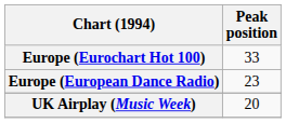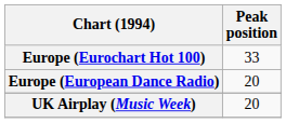 <table class="wikitable sortable plainrowheaders" style="text-align:center">
 <tr>
 <th scope="col">Chart (1994)</th>
 <th scope="col">Peak<br>position</th>
 </tr>
 <tr>
 <th scope="row">Europe (<a href='#'>Eurochart Hot 100</a>)</th>
 <td>33</td>
 </tr>
 <tr>
 <th scope="row">Europe (<a href='#'>European Dance Radio</a>)</th>
-<td>23</td>
+<td>20</td>
 </tr>
 <tr>
 </tr>
 <tr>
 </tr>
 <tr>
 </tr>
 <tr>
 <th scope="row">UK Airplay (<em><a href='#'>Music Week</a></em>)</th>
 <td>20</td>
 </tr>
 <tr>
 </tr>
 </table>
